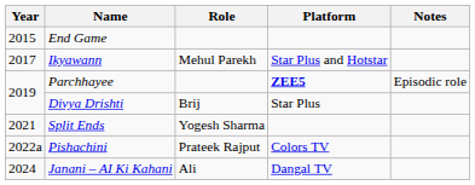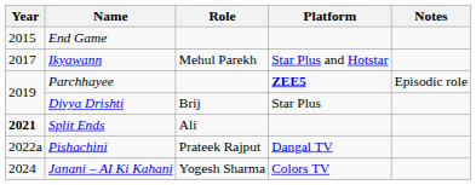 <table class="wikitable sortable">
 <tr>
 <th>Year</th>
 <th>Name</th>
 <th>Role</th>
 <th>Platform</th>
 <th>Notes</th>
 </tr>
 <tr>
 <td>2015</td>
 <td><em>End Game</em></td>
 <td></td>
 <td></td>
 <td></td>
 </tr>
 <tr>
 <td>2017</td>
 <td><em><a href='#'>Ikyawann</a></em></td>
 <td>Mehul Parekh</td>
 <td><a href='#'>Star Plus</a> and <a href='#'>Hotstar</a></td>
 <td></td>
 </tr>
 <tr>
 <td rowspan="2">2019</td>
 <td><em>Parchhayee</em></td>
 <td></td>
 <td><strong><a href='#'>ZEE5</a></strong></td>
 <td>Episodic role</td>
 </tr>
 <tr>
 <td><em><a href='#'>Divya Drishti</a></em></td>
 <td>Brij</td>
 <td>Star Plus</td>
 <td></td>
 </tr>
 <tr>
-<td>2021</td>
+<td><strong>2021</strong></td>
 <td><em><a href='#'>Split Ends</a></em></td>
-<td>Yogesh Sharma</td>
+<td>Ali</td>
 <td></td>
 <td></td>
 </tr>
 <tr>
 <td>2022a</td>
 <td><em><a href='#'>Pishachini</a></em></td>
 <td>Prateek Rajput</td>
-<td><a href='#'>Colors TV</a></td>
+<td><a href='#'>Dangal TV</a></td>
 <td></td>
 </tr>
 <tr>
 <td>2024</td>
 <td><em><a href='#'>Janani – AI Ki Kahani</a></em></td>
-<td>Ali</td>
-<td><a href='#'>Dangal TV</a></td>
+<td>Yogesh Sharma</td>
+<td><a href='#'>Colors TV</a></td>
 <td></td>
 </tr>
 </table>
